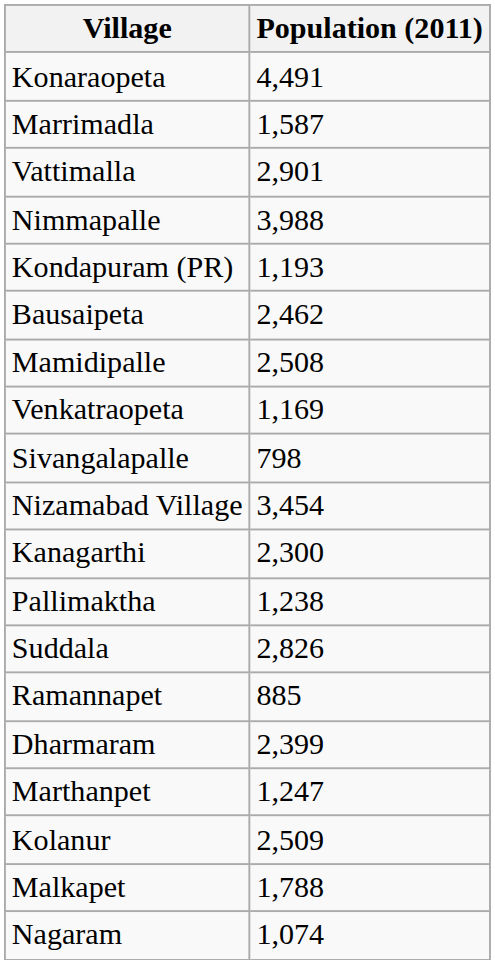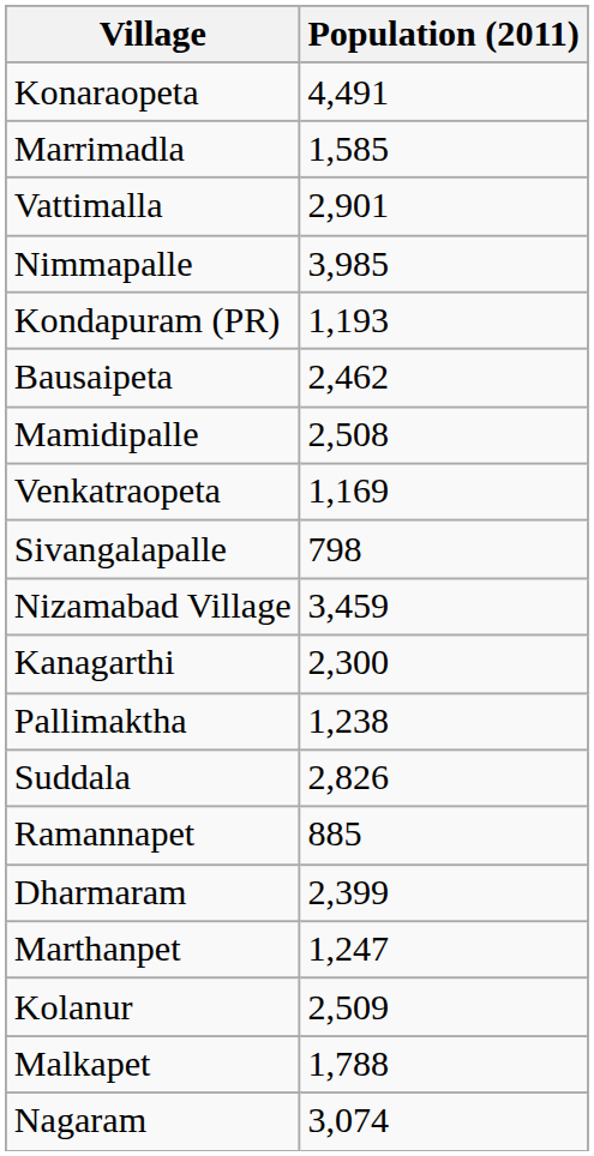 <table class="wikitable sortable">
 <tr>
 <th>Village</th>
 <th>Population (2011)</th>
 </tr>
 <tr>
 <td>Konaraopeta</td>
 <td>4,491</td>
 </tr>
 <tr>
 <td>Marrimadla</td>
-<td>1,587</td>
+<td>1,585</td>
 </tr>
 <tr>
 <td>Vattimalla</td>
 <td>2,901</td>
 </tr>
 <tr>
 <td>Nimmapalle</td>
-<td>3,988</td>
+<td>3,985</td>
 </tr>
 <tr>
 <td>Kondapuram (PR)</td>
 <td>1,193</td>
 </tr>
 <tr>
 <td>Bausaipeta</td>
 <td>2,462</td>
 </tr>
 <tr>
 <td>Mamidipalle</td>
 <td>2,508</td>
 </tr>
 <tr>
 <td>Venkatraopeta</td>
 <td>1,169</td>
 </tr>
 <tr>
 <td>Sivangalapalle</td>
 <td>798</td>
 </tr>
 <tr>
 <td>Nizamabad Village</td>
-<td>3,454</td>
+<td>3,459</td>
 </tr>
 <tr>
 <td>Kanagarthi</td>
 <td>2,300</td>
 </tr>
 <tr>
 <td>Pallimaktha</td>
 <td>1,238</td>
 </tr>
 <tr>
 <td>Suddala</td>
 <td>2,826</td>
 </tr>
 <tr>
 <td>Ramannapet</td>
 <td>885</td>
 </tr>
 <tr>
 <td>Dharmaram</td>
 <td>2,399</td>
 </tr>
 <tr>
 <td>Marthanpet</td>
 <td>1,247</td>
 </tr>
 <tr>
 <td>Kolanur</td>
 <td>2,509</td>
 </tr>
 <tr>
 <td>Malkapet</td>
 <td>1,788</td>
 </tr>
 <tr>
 <td>Nagaram</td>
-<td>1,074</td>
+<td>3,074</td>
 </tr>
 </table>
